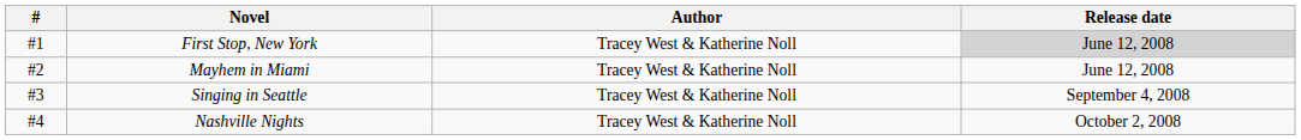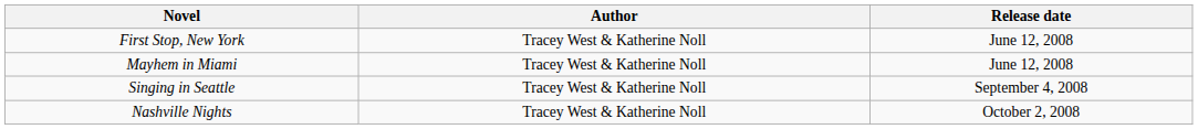 <table class="wikitable sortable" width="100%" border="1" style="font-size: 100%; text-align:center">
 <tr>
-<th>#</th>
 <th>Novel</th>
 <th>Author</th>
 <th>Release date</th>
 </tr>
 <tr>
-<td>#1</td>
 <td><em>First Stop, New York</em></td>
 <td>Tracey West & Katherine Noll</td>
-<td style="background: lightgrey;">June 12, 2008</td>
+<td>June 12, 2008</td>
 </tr>
 <tr>
-<td>#2</td>
 <td><em>Mayhem in Miami</em></td>
 <td>Tracey West & Katherine Noll</td>
 <td>June 12, 2008</td>
 </tr>
 <tr>
-<td>#3</td>
 <td><em>Singing in Seattle</em></td>
 <td>Tracey West & Katherine Noll</td>
 <td>September 4, 2008</td>
 </tr>
 <tr>
-<td>#4</td>
 <td><em>Nashville Nights</em></td>
 <td>Tracey West & Katherine Noll</td>
 <td>October 2, 2008</td>
 </tr>
 </table>
